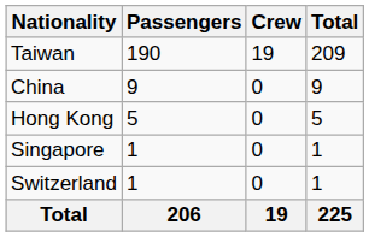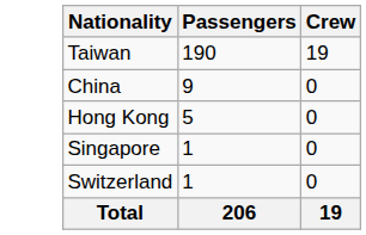 <table class="sortable wikitable" style="font-size:85%; margin:0 0 0.5em 1em; float:right;">
 <tr>
 <th>Nationality</th>
 <th>Passengers</th>
 <th>Crew</th>
-<th>Total</th>
 </tr>
 <tr>
 <td>Taiwan</td>
 <td>190</td>
 <td>19</td>
-<td>209</td>
 </tr>
 <tr>
 <td>China</td>
 <td>9</td>
 <td>0</td>
-<td>9</td>
 </tr>
 <tr>
 <td>Hong Kong</td>
 <td>5</td>
 <td>0</td>
-<td>5</td>
 </tr>
 <tr>
 <td>Singapore</td>
 <td>1</td>
 <td>0</td>
-<td>1</td>
 </tr>
 <tr>
 <td>Switzerland</td>
 <td>1</td>
 <td>0</td>
-<td>1</td>
 </tr>
 <tr>
 <th>Total</th>
 <th>206</th>
 <th>19</th>
-<th>225</th>
 </tr>
 </table>
